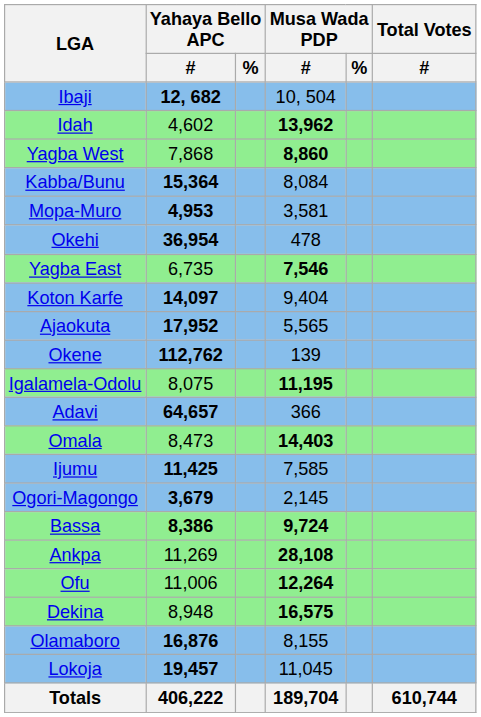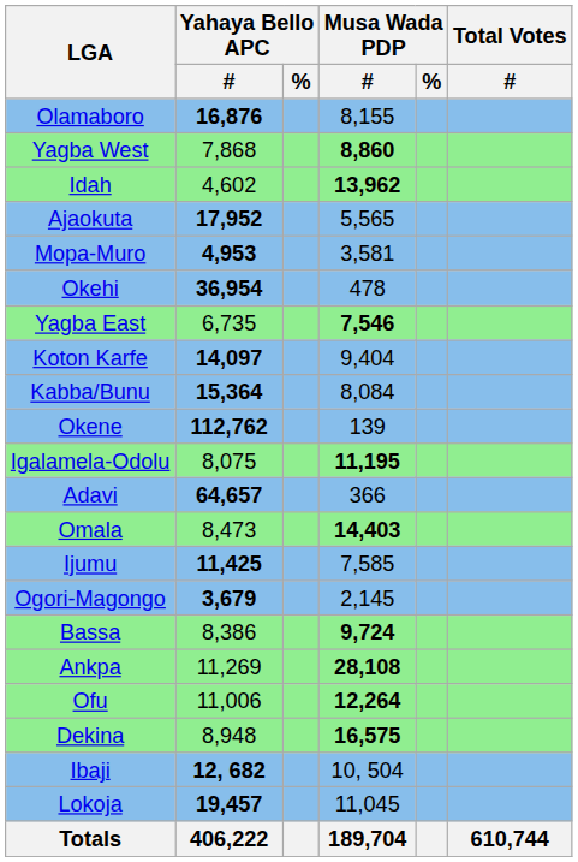 <table class="wikitable sortable" style=" font-size: 95%">
 <tr>
 <th rowspan="2">LGA</th>
 <th colspan="2">Yahaya Bello<br>APC</th>
 <th colspan="2">Musa Wada<br>PDP</th>
 <th>Total Votes</th>
 </tr>
 <tr>
 <th>#</th>
 <th>%</th>
 <th>#</th>
 <th>%</th>
 <th>#</th>
 </tr>
 <tr>
-<td bgcolor=#87BEEB align="center"><a href='#'>Ibaji</a></td>
-<td bgcolor=#87BEEB align="center"><strong>12, 682</strong></td>
+<td bgcolor=#87BEEB align="center"><a href='#'>Olamaboro</a></td>
+<td bgcolor=#87BEEB align="center"><strong>16,876</strong></td>
 <td bgcolor=#87BEEB align="center"></td>
-<td bgcolor=#87BEEB align="center">10, 504</td>
+<td bgcolor=#87BEEB align="center">8,155</td>
 <td bgcolor=#87BEEB align="center"></td>
 <td bgcolor=#87BEEB align="center"></td>
+</tr>
+<tr>
+<td bgcolor=#90EE90 align="center"><a href='#'>Yagba West</a></td>
+<td bgcolor=#90EE90 align="center">7,868</td>
+<td bgcolor=#90EE90 align="center"></td>
+<td bgcolor=#90EE90 align="center"><strong>8,860</strong></td>
+<td bgcolor=#90EE90 align="center"></td>
+<td bgcolor=#90EE90 align="center"></td>
 </tr>
 <tr>
 <td bgcolor=#90EE90 align="center"><a href='#'>Idah</a></td>
 <td bgcolor=#90EE90 align="center">4,602</td>
 <td bgcolor=#90EE90 align="center"></td>
 <td bgcolor=#90EE90 align="center"><strong>13,962</strong></td>
 <td bgcolor=#90EE90 align="center"></td>
 <td bgcolor=#90EE90 align="center"></td>
 </tr>
 <tr>
-<td bgcolor=#90EE90 align="center"><a href='#'>Yagba West</a></td>
-<td bgcolor=#90EE90 align="center">7,868</td>
-<td bgcolor=#90EE90 align="center"></td>
-<td bgcolor=#90EE90 align="center"><strong>8,860</strong></td>
-<td bgcolor=#90EE90 align="center"></td>
-<td bgcolor=#90EE90 align="center"></td>
-</tr>
-<tr>
-<td bgcolor=#87BEEB align="center"><a href='#'>Kabba/Bunu</a></td>
-<td bgcolor=#87BEEB align="center"><strong>15,364</strong></td>
+<td bgcolor=#87BEEB align="center"><a href='#'>Ajaokuta</a></td>
+<td bgcolor=#87BEEB align="center"><strong>17,952</strong></td>
 <td bgcolor=#87BEEB align="center"></td>
-<td bgcolor=#87BEEB align="center">8,084</td>
+<td bgcolor=#87BEEB align="center">5,565</td>
 <td bgcolor=#87BEEB align="center"></td>
 <td bgcolor=#87BEEB align="center"></td>
 </tr>
 <tr>
 <td bgcolor=#87BEEB align="center"><a href='#'>Mopa-Muro</a></td>
 <td bgcolor=#87BEEB align="center"><strong>4,953</strong></td>
 <td bgcolor=#87BEEB align="center"></td>
 <td bgcolor=#87BEEB align="center">3,581</td>
 <td bgcolor=#87BEEB align="center"></td>
 <td bgcolor=#87BEEB align="center"></td>
 </tr>
 <tr>
 <td bgcolor=#87BEEB align="center"><a href='#'>Okehi</a></td>
 <td bgcolor=#87BEEB align="center"><strong>36,954</strong></td>
 <td bgcolor=#87BEEB align="center"></td>
 <td bgcolor=#87BEEB align="center">478</td>
 <td bgcolor=#87BEEB align="center"></td>
 <td bgcolor=#87BEEB align="center"></td>
 </tr>
 <tr>
 <td bgcolor=#90EE90 align="center"><a href='#'>Yagba East</a></td>
 <td bgcolor=#90EE90 align="center">6,735</td>
 <td bgcolor=#90EE90 align="center"></td>
 <td bgcolor=#90EE90 align="center"><strong>7,546</strong></td>
 <td bgcolor=#90EE90 align="center"></td>
 <td bgcolor=#90EE90 align="center"></td>
 </tr>
 <tr>
 <td bgcolor=#87BEEB align="center"><a href='#'>Koton Karfe</a></td>
 <td bgcolor=#87BEEB align="center"><strong>14,097</strong></td>
 <td bgcolor=#87BEEB align="center"></td>
 <td bgcolor=#87BEEB align="center">9,404</td>
 <td bgcolor=#87BEEB align="center"></td>
 <td bgcolor=#87BEEB align="center"></td>
 </tr>
 <tr>
-<td bgcolor=#87BEEB align="center"><a href='#'>Ajaokuta</a></td>
-<td bgcolor=#87BEEB align="center"><strong>17,952</strong></td>
+<td bgcolor=#87BEEB align="center"><a href='#'>Kabba/Bunu</a></td>
+<td bgcolor=#87BEEB align="center"><strong>15,364</strong></td>
 <td bgcolor=#87BEEB align="center"></td>
-<td bgcolor=#87BEEB align="center">5,565</td>
+<td bgcolor=#87BEEB align="center">8,084</td>
 <td bgcolor=#87BEEB align="center"></td>
 <td bgcolor=#87BEEB align="center"></td>
 </tr>
 <tr>
 <td bgcolor=#87BEEB align="center"><a href='#'>Okene</a></td>
 <td bgcolor=#87BEEB align="center"><strong>112,762</strong></td>
 <td bgcolor=#87BEEB align="center"></td>
 <td bgcolor=#87BEEB align="center">139</td>
 <td bgcolor=#87BEEB align="center"></td>
 <td bgcolor=#87BEEB align="center"></td>
 </tr>
 <tr>
 <td bgcolor=#90EE90 align="center"><a href='#'>Igalamela-Odolu</a></td>
 <td bgcolor=#90EE90 align="center">8,075</td>
 <td bgcolor=#90EE90 align="center"></td>
 <td bgcolor=#90EE90 align="center"><strong>11,195</strong></td>
 <td bgcolor=#90EE90 align="center"></td>
 <td bgcolor=#90EE90 align="center"></td>
 </tr>
 <tr>
 <td bgcolor=#87BEEB align="center"><a href='#'>Adavi</a></td>
 <td bgcolor=#87BEEB align="center"><strong>64,657</strong></td>
 <td bgcolor=#87BEEB align="center"></td>
 <td bgcolor=#87BEEB align="center">366</td>
 <td bgcolor=#87BEEB align="center"></td>
 <td bgcolor=#87BEEB align="center"></td>
 </tr>
 <tr>
 <td bgcolor=#90EE90 align="center"><a href='#'>Omala</a></td>
 <td bgcolor=#90EE90 align="center">8,473</td>
 <td bgcolor=#90EE90 align="center"></td>
 <td bgcolor=#90EE90 align="center"><strong>14,403</strong></td>
 <td bgcolor=#90EE90 align="center"></td>
 <td bgcolor=#90EE90 align="center"></td>
 </tr>
 <tr>
 <td bgcolor=#87BEEB align="center"><a href='#'>Ijumu</a></td>
 <td bgcolor=#87BEEB align="center"><strong>11,425</strong></td>
 <td bgcolor=#87BEEB align="center"></td>
 <td bgcolor=#87BEEB align="center">7,585</td>
 <td bgcolor=#87BEEB align="center"></td>
 <td bgcolor=#87BEEB align="center"></td>
 </tr>
 <tr>
 <td bgcolor=#87BEEB align="center"><a href='#'>Ogori-Magongo</a></td>
 <td bgcolor=#87BEEB align="center"><strong>3,679</strong></td>
 <td bgcolor=#87BEEB align="center"></td>
 <td bgcolor=#87BEEB align="center">2,145</td>
 <td bgcolor=#87BEEB align="center"></td>
 <td bgcolor=#87BEEB align="center"></td>
 </tr>
 <tr>
 <td bgcolor=#90EE90 align="center"><a href='#'>Bassa</a></td>
-<td bgcolor=#90EE90 align="center"><strong>8,386</strong></td>
+<td bgcolor=#90EE90 align="center">8,386</td>
 <td bgcolor=#90EE90 align="center"></td>
 <td bgcolor=#90EE90 align="center"><strong>9,724</strong></td>
 <td bgcolor=#90EE90 align="center"></td>
 <td bgcolor=#90EE90 align="center"></td>
 </tr>
 <tr>
 <td bgcolor=#90EE90 align="center"><a href='#'>Ankpa</a></td>
 <td bgcolor=#90EE90 align="center">11,269</td>
 <td bgcolor=#90EE90 align="center"></td>
 <td bgcolor=#90EE90 align="center"><strong>28,108</strong></td>
 <td bgcolor=#90EE90 align="center"></td>
 <td bgcolor=#90EE90 align="center"></td>
 </tr>
 <tr>
 <td bgcolor=#90EE90 align="center"><a href='#'>Ofu</a></td>
 <td bgcolor=#90EE90 align="center">11,006</td>
 <td bgcolor=#90EE90 align="center"></td>
 <td bgcolor=#90EE90 align="center"><strong>12,264</strong></td>
 <td bgcolor=#90EE90 align="center"></td>
 <td bgcolor=#90EE90 align="center"></td>
 </tr>
 <tr>
 <td bgcolor=#90EE90 align="center"><a href='#'>Dekina</a></td>
 <td bgcolor=#90EE90 align="center">8,948</td>
 <td bgcolor=#90EE90 align="center"></td>
 <td bgcolor=#90EE90 align="center"><strong>16,575</strong></td>
 <td bgcolor=#90EE90 align="center"></td>
 <td bgcolor=#90EE90 align="center"></td>
 </tr>
 <tr>
-<td bgcolor=#87BEEB align="center"><a href='#'>Olamaboro</a></td>
-<td bgcolor=#87BEEB align="center"><strong>16,876</strong></td>
+<td bgcolor=#87BEEB align="center"><a href='#'>Ibaji</a></td>
+<td bgcolor=#87BEEB align="center"><strong>12, 682</strong></td>
 <td bgcolor=#87BEEB align="center"></td>
-<td bgcolor=#87BEEB align="center">8,155</td>
+<td bgcolor=#87BEEB align="center">10, 504</td>
 <td bgcolor=#87BEEB align="center"></td>
 <td bgcolor=#87BEEB align="center"></td>
 </tr>
 <tr>
 <td bgcolor=#87BEEB align="center"><a href='#'>Lokoja</a></td>
 <td bgcolor=#87BEEB align="center"><strong>19,457</strong></td>
 <td bgcolor=#87BEEB align="center"></td>
 <td bgcolor=#87BEEB align="center">11,045</td>
 <td bgcolor=#87BEEB align="center"></td>
 <td bgcolor=#87BEEB align="center"></td>
 </tr>
 <tr>
 <th>Totals</th>
 <th><strong>406,222</strong></th>
 <th></th>
 <th><strong>189,704</strong></th>
 <th></th>
 <th>610,744</th>
 </tr>
 </table>
